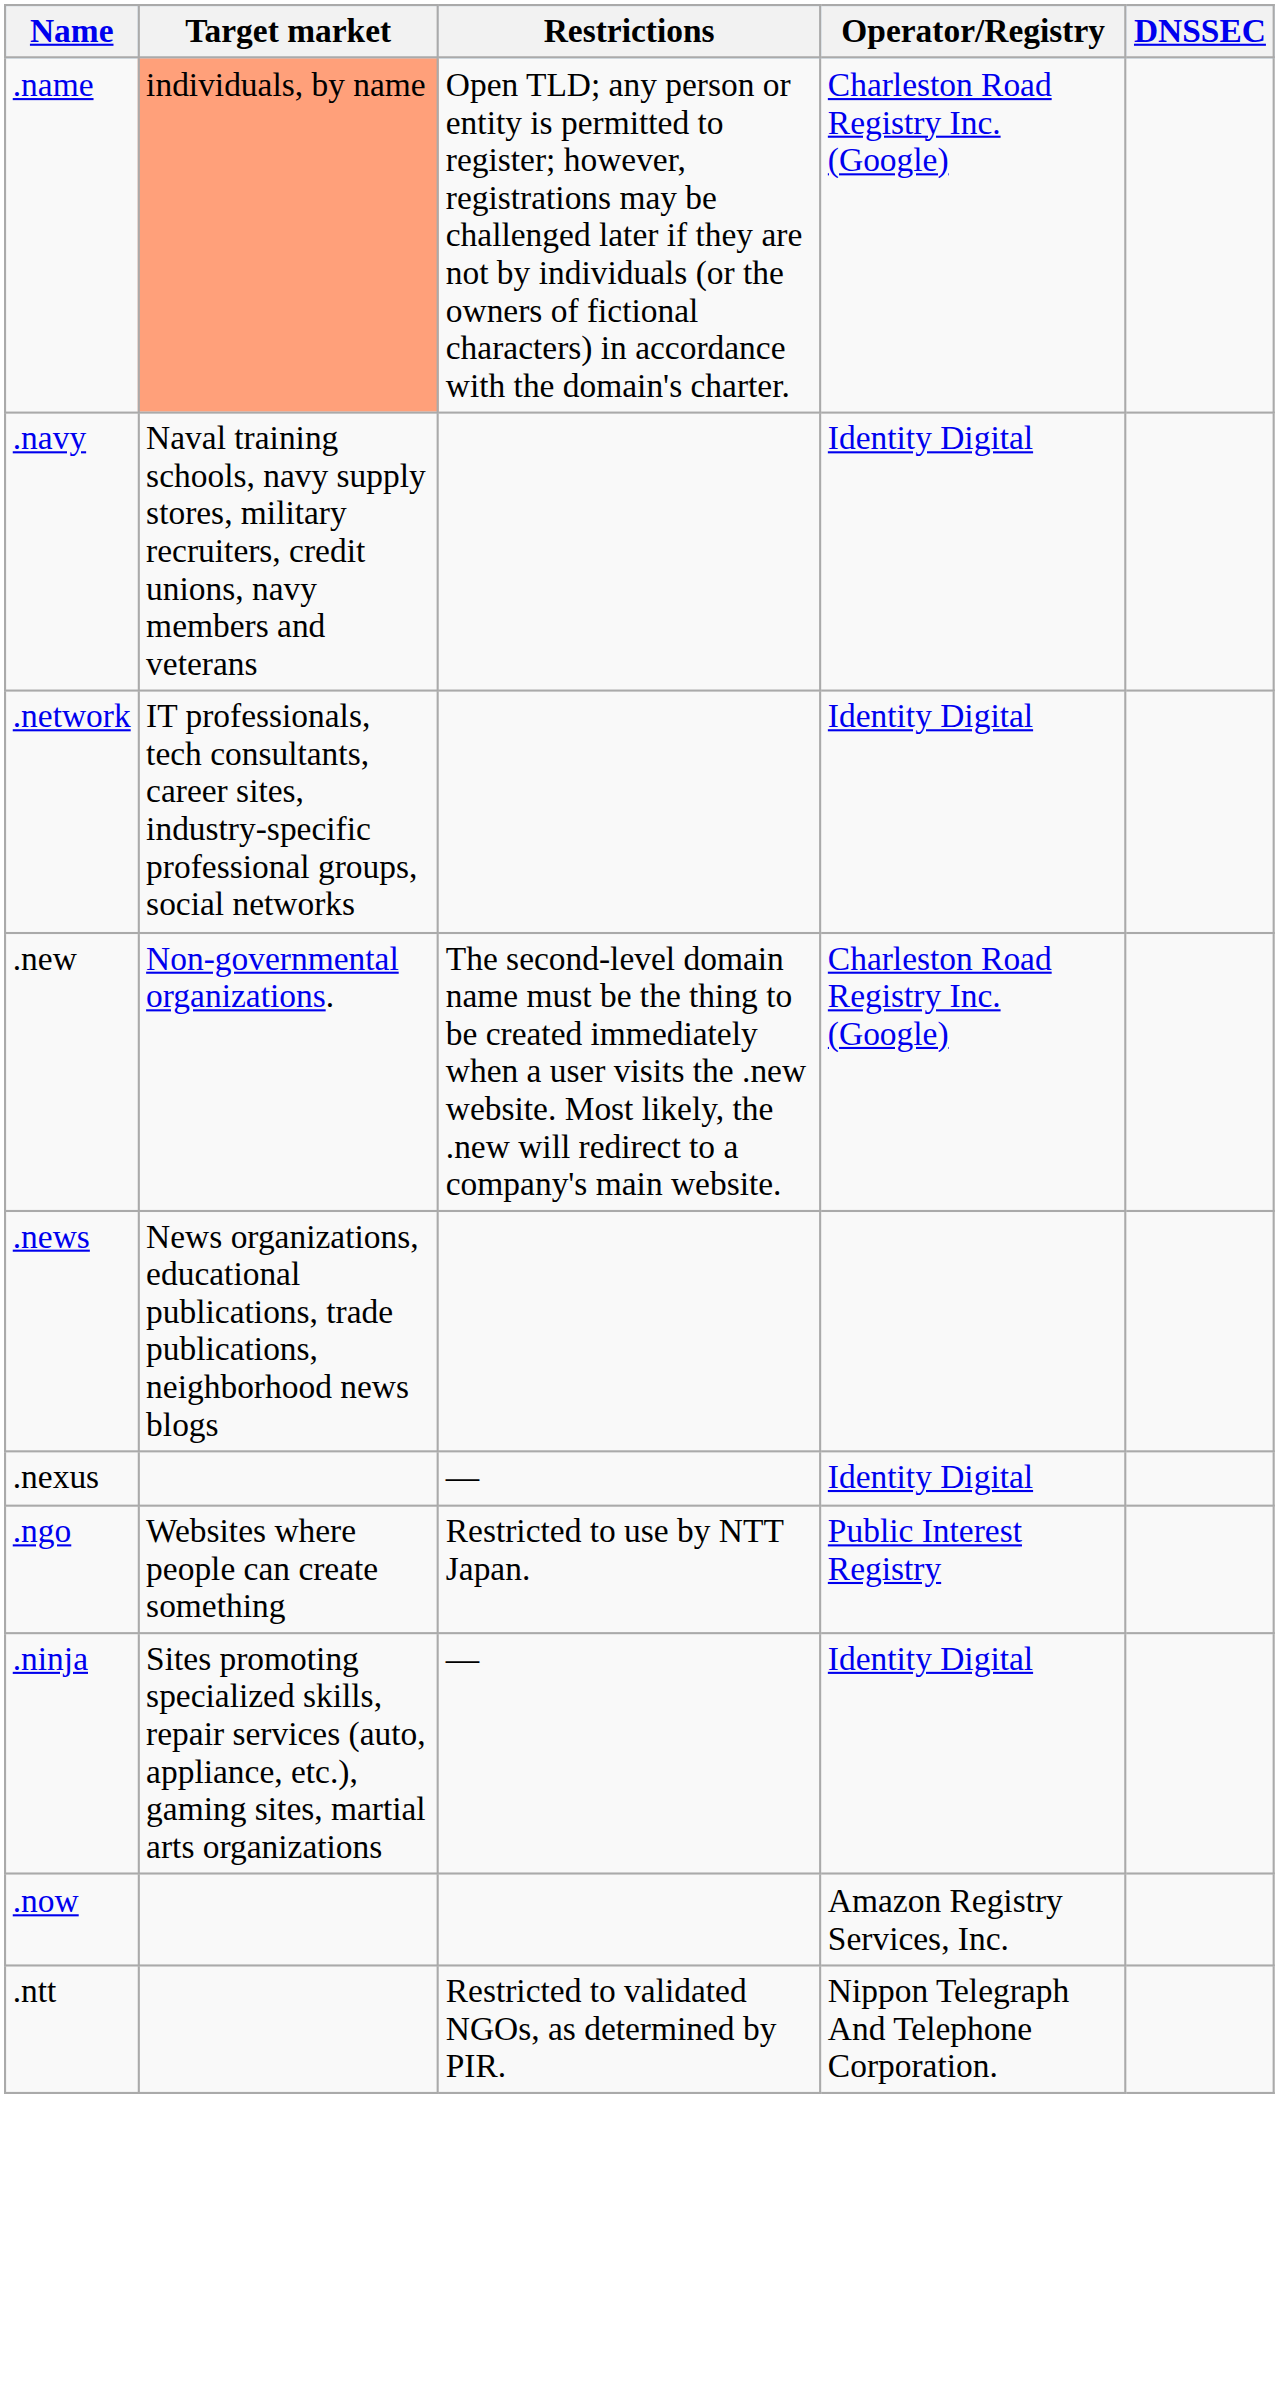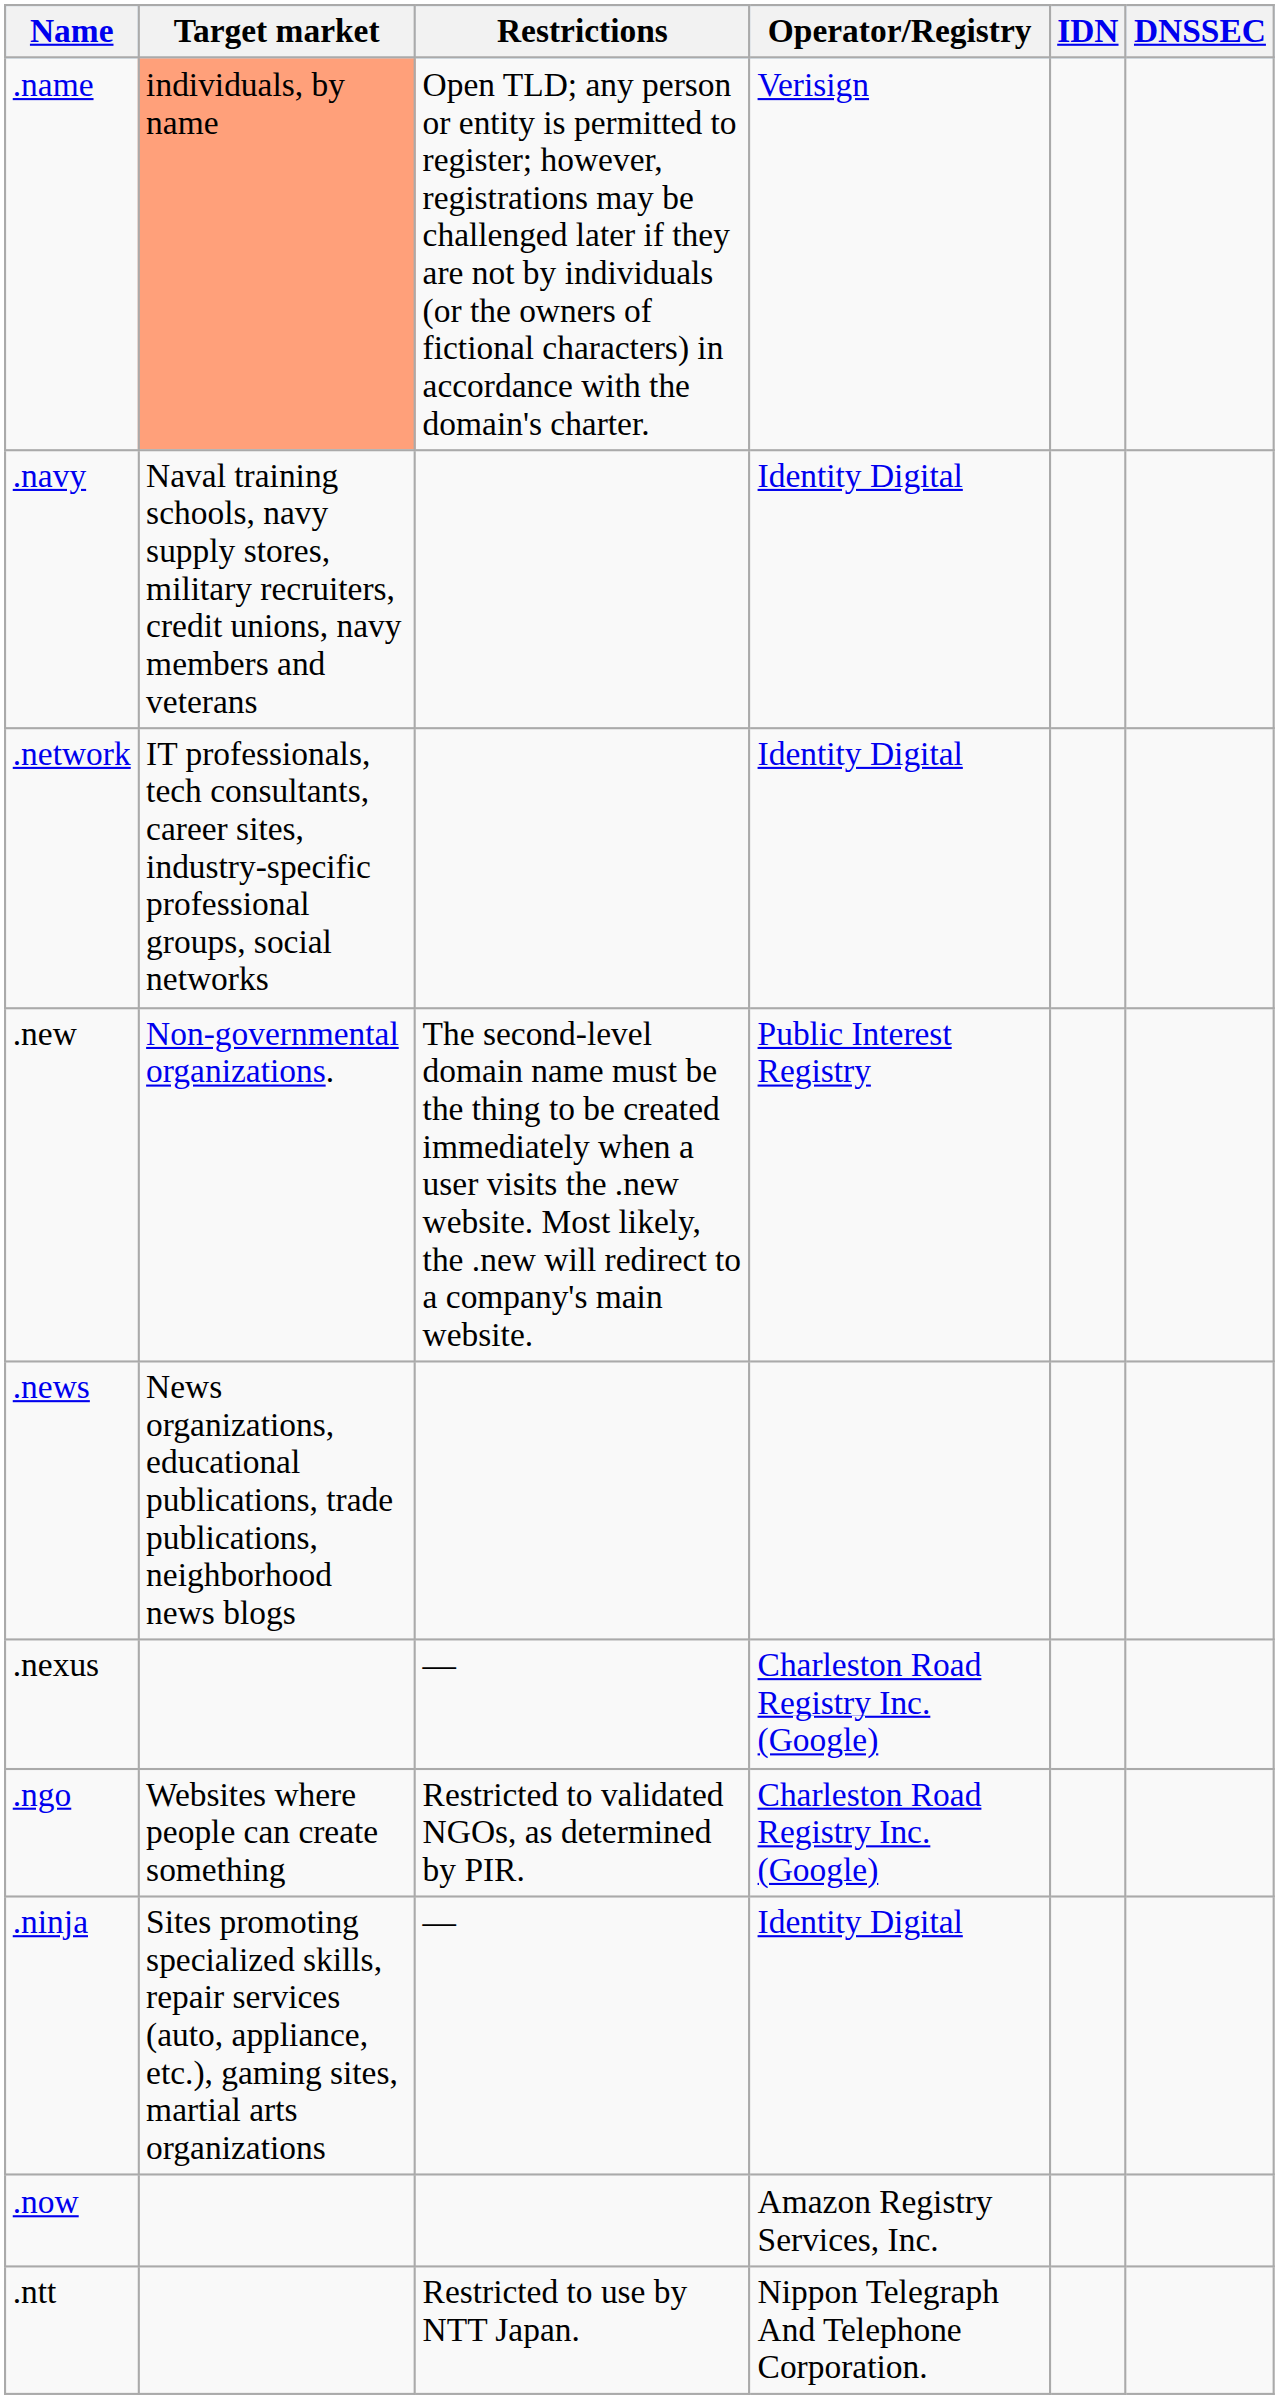 <table class="wikitable sortable">
 <tr style="background:#a0d0ff;">
 <th><a href='#'>Name</a></th>
 <th>Target market</th>
 <th class="unsortable">Restrictions</th>
 <th>Operator/Registry</th>
+<th><a href='#'>IDN</a></th>
 <th><a href='#'>DNSSEC</a></th>
 </tr>
 <tr valign="top">
 <td><a href='#'>.name</a></td>
 <td style="background: lightsalmon;">individuals, by name</td>
 <td>Open TLD; any person or entity is permitted to register; however, registrations may be challenged later if they are not by individuals (or the owners of fictional characters) in accordance with the domain's charter.</td>
-<td><a href='#'>Charleston Road Registry Inc. (Google)</a></td>
+<td><a href='#'>Verisign</a></td>
+<td></td>
 <td></td>
 </tr>
 <tr valign="top">
 <td><a href='#'>.navy</a></td>
 <td>Naval training schools, navy supply stores, military recruiters, credit unions, navy members and veterans</td>
 <td></td>
 <td><a href='#'>Identity Digital</a></td>
 <td></td>
+<td></td>
 </tr>
 <tr valign="top">
 <td><a href='#'>.network</a></td>
 <td>IT professionals, tech consultants, career sites, industry-specific professional groups, social networks</td>
 <td></td>
 <td><a href='#'>Identity Digital</a></td>
 <td></td>
+<td></td>
 </tr>
 <tr valign="top">
 <td>.new</td>
 <td><a href='#'>Non-governmental organizations</a>.</td>
 <td>The second-level domain name must be the thing to be created immediately when a user visits the .new website. Most likely, the .new will redirect to a company's main website.</td>
-<td><a href='#'>Charleston Road Registry Inc. (Google)</a></td>
+<td><a href='#'>Public Interest Registry</a></td>
+<td></td>
 <td></td>
 </tr>
 <tr valign="top">
 <td><a href='#'>.news</a></td>
 <td>News organizations, educational publications, trade publications, neighborhood news blogs</td>
 <td></td>
 <td></td>
 <td></td>
+<td></td>
 </tr>
 <tr valign="top">
 <td>.nexus</td>
 <td></td>
 <td>—</td>
-<td><a href='#'>Identity Digital</a></td>
+<td><a href='#'>Charleston Road Registry Inc. (Google)</a></td>
+<td></td>
 <td></td>
 </tr>
 <tr valign="top">
 <td><a href='#'>.ngo</a></td>
 <td>Websites where people can create something</td>
-<td>Restricted to use by NTT Japan.</td>
-<td><a href='#'>Public Interest Registry</a></td>
+<td>Restricted to validated NGOs, as determined by PIR.</td>
+<td><a href='#'>Charleston Road Registry Inc. (Google)</a></td>
+<td></td>
 <td></td>
 </tr>
 <tr valign="top">
 <td><a href='#'>.ninja</a></td>
 <td>Sites promoting specialized skills, repair services (auto, appliance, etc.), gaming sites, martial arts organizations</td>
 <td>—</td>
 <td><a href='#'>Identity Digital</a></td>
 <td></td>
+<td></td>
 </tr>
 <tr valign="top">
 <td><a href='#'>.now</a></td>
 <td></td>
 <td></td>
 <td>Amazon Registry Services, Inc.</td>
 <td></td>
+<td></td>
 </tr>
 <tr valign=top>
 <td>.ntt</td>
 <td></td>
-<td>Restricted to validated NGOs, as determined by PIR.</td>
+<td>Restricted to use by NTT Japan.</td>
 <td>Nippon Telegraph And Telephone Corporation.</td>
+<td></td>
 <td></td>
 </tr>
 </table>
